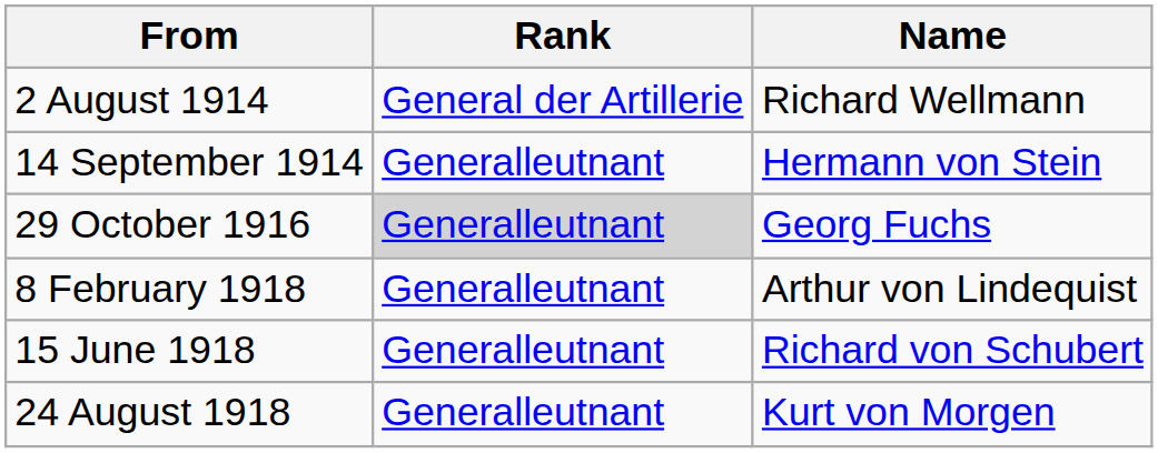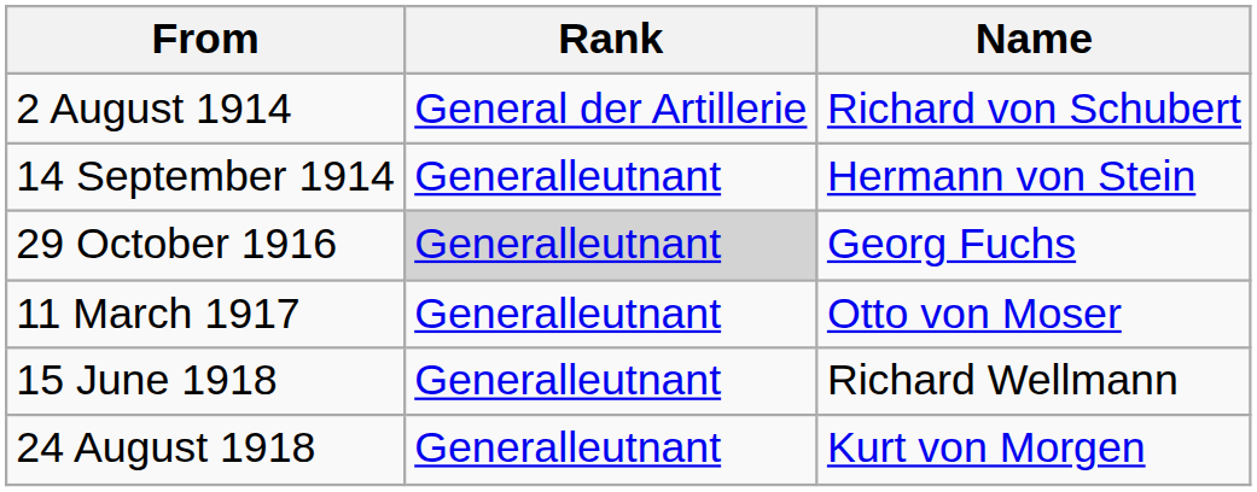 <table class="wikitable">
 <tr>
 <th>From</th>
 <th>Rank</th>
 <th>Name</th>
 </tr>
 <tr>
 <td>2 August 1914</td>
 <td><a href='#'>General der Artillerie</a></td>
-<td>Richard Wellmann</td>
+<td><a href='#'>Richard von Schubert</a></td>
 </tr>
 <tr>
 <td>14 September 1914</td>
 <td><a href='#'>Generalleutnant</a></td>
 <td><a href='#'>Hermann von Stein</a></td>
 </tr>
 <tr>
 <td>29 October 1916</td>
 <td style="background: lightgrey;"><a href='#'>Generalleutnant</a></td>
 <td><a href='#'>Georg Fuchs</a></td>
 </tr>
 <tr>
-<td>8 February 1918</td>
+<td>11 March 1917</td>
 <td><a href='#'>Generalleutnant</a></td>
-<td>Arthur von Lindequist</td>
+<td><a href='#'>Otto von Moser</a></td>
 </tr>
 <tr>
 <td>15 June 1918</td>
 <td><a href='#'>Generalleutnant</a></td>
-<td><a href='#'>Richard von Schubert</a></td>
+<td>Richard Wellmann</td>
 </tr>
 <tr>
 <td>24 August 1918</td>
 <td><a href='#'>Generalleutnant</a></td>
 <td><a href='#'>Kurt von Morgen</a></td>
 </tr>
 </table>
